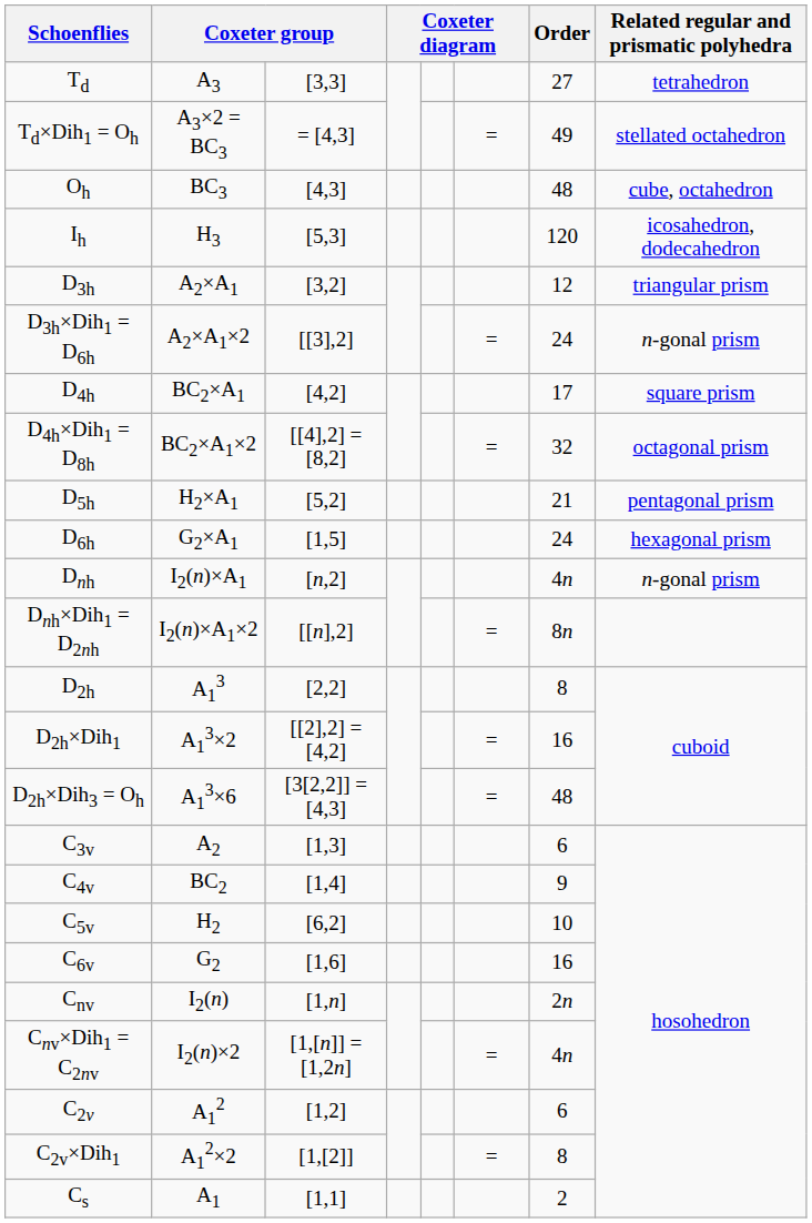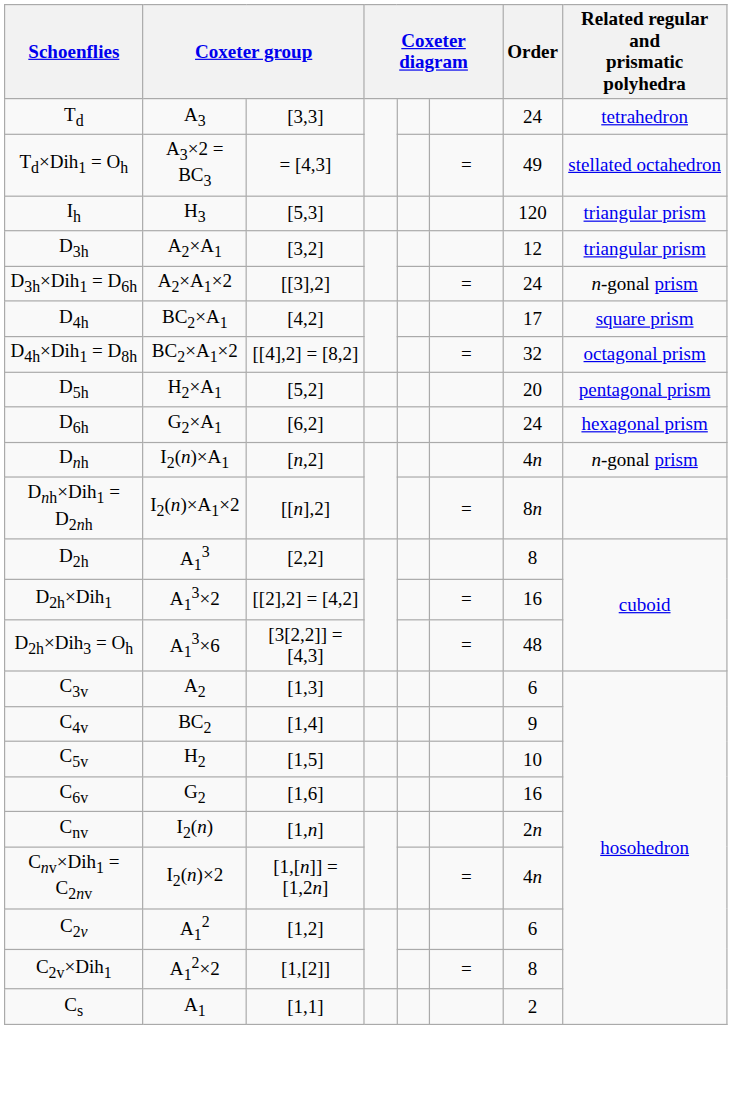 <table class=wikitable>
 <tr>
 <th><a href='#'>Schoenflies</a></th>
 <th colspan=2><a href='#'>Coxeter group</a></th>
 <th colspan=3><a href='#'>Coxeter diagram</a></th>
 <th>Order</th>
 <th>Related regular and <br>prismatic polyhedra</th>
 </tr>
 <tr align=center>
 <td>T<sub>d</sub></td>
 <td>A<sub>3</sub></td>
 <td>[3,3]</td>
 <td rowspan=2></td>
 <td></td>
 <td></td>
-<td>27</td>
+<td>24</td>
 <td><a href='#'>tetrahedron</a></td>
 </tr>
 <tr align=center>
 <td>T<sub>d</sub>×Dih<sub>1</sub> = O<sub>h</sub></td>
 <td>A<sub>3</sub>×2 = BC<sub>3</sub></td>
 <td> = [4,3]</td>
 <td></td>
 <td>= </td>
 <td>49</td>
 <td><a href='#'>stellated octahedron</a></td>
 </tr>
 <tr align=center>
-<td>O<sub>h</sub></td>
-<td>BC<sub>3</sub></td>
-<td>[4,3]</td>
-<td></td>
-<td></td>
-<td></td>
-<td>48</td>
-<td><a href='#'>cube</a>, <a href='#'>octahedron</a></td>
-</tr>
-<tr align=center>
 <td>I<sub>h</sub></td>
 <td>H<sub>3</sub></td>
 <td>[5,3]</td>
 <td></td>
 <td></td>
 <td></td>
 <td>120</td>
-<td><a href='#'>icosahedron</a>, <a href='#'>dodecahedron</a></td>
+<td><a href='#'>triangular prism</a></td>
 </tr>
 <tr align=center>
 <td>D<sub>3h</sub></td>
 <td>A<sub>2</sub>×A<sub>1</sub></td>
 <td>[3,2]</td>
 <td rowspan=2></td>
 <td></td>
 <td></td>
 <td>12</td>
 <td><a href='#'>triangular prism</a></td>
 </tr>
 <tr align=center>
 <td>D<sub>3h</sub>×Dih<sub>1</sub> = D<sub>6h</sub></td>
 <td>A<sub>2</sub>×A<sub>1</sub>×2</td>
 <td>[[3],2]</td>
 <td></td>
 <td>= </td>
 <td>24</td>
 <td><em>n</em>-gonal <a href='#'>prism</a></td>
 </tr>
 <tr align=center>
 <td>D<sub>4h</sub></td>
 <td>BC<sub>2</sub>×A<sub>1</sub></td>
 <td>[4,2]</td>
 <td rowspan=2></td>
 <td></td>
 <td></td>
 <td>17</td>
 <td><a href='#'>square prism</a></td>
 </tr>
 <tr align=center>
 <td>D<sub>4h</sub>×Dih<sub>1</sub> = D<sub>8h</sub></td>
 <td>BC<sub>2</sub>×A<sub>1</sub>×2</td>
 <td>[[4],2] = [8,2]</td>
 <td></td>
 <td>= </td>
 <td>32</td>
 <td><a href='#'>octagonal prism</a></td>
 </tr>
 <tr align=center>
 <td>D<sub>5h</sub></td>
 <td>H<sub>2</sub>×A<sub>1</sub></td>
 <td>[5,2]</td>
 <td></td>
 <td></td>
 <td></td>
-<td>21</td>
+<td>20</td>
 <td><a href='#'>pentagonal prism</a></td>
 </tr>
 <tr align=center>
 <td>D<sub>6h</sub></td>
 <td>G<sub>2</sub>×A<sub>1</sub></td>
-<td>[1,5]</td>
+<td>[6,2]</td>
 <td></td>
 <td></td>
 <td></td>
 <td>24</td>
 <td><a href='#'>hexagonal prism</a></td>
 </tr>
 <tr align=center>
 <td>D<sub><em>n</em>h</sub></td>
 <td>I<sub>2</sub>(<em>n</em>)×A<sub>1</sub></td>
 <td>[<em>n</em>,2]</td>
 <td rowspan=2></td>
 <td></td>
 <td></td>
 <td>4<em>n</em></td>
 <td><em>n</em>-gonal <a href='#'>prism</a></td>
 </tr>
 <tr align=center>
 <td>D<sub><em>n</em>h</sub>×Dih<sub>1</sub> = D<sub>2<em>n</em>h</sub></td>
 <td>I<sub>2</sub>(<em>n</em>)×A<sub>1</sub>×2</td>
 <td>[[<em>n</em>],2]</td>
 <td></td>
 <td>= </td>
 <td>8<em>n</em></td>
 </tr>
 <tr align=center>
 <td>D<sub>2h</sub></td>
 <td>A<sub>1</sub><sup>3</sup></td>
 <td>[2,2]</td>
 <td rowspan=3></td>
 <td></td>
 <td></td>
 <td>8</td>
 <td rowspan=3><a href='#'>cuboid</a></td>
 </tr>
 <tr align=center>
 <td>D<sub>2h</sub>×Dih<sub>1</sub></td>
 <td>A<sub>1</sub><sup>3</sup>×2</td>
 <td>[[2],2] = [4,2]</td>
 <td></td>
 <td>= </td>
 <td>16</td>
 </tr>
 <tr align=center>
 <td>D<sub>2h</sub>×Dih<sub>3</sub> = O<sub>h</sub></td>
 <td>A<sub>1</sub><sup>3</sup>×6</td>
 <td>[3[2,2]] = [4,3]</td>
 <td></td>
 <td>= </td>
 <td>48</td>
 </tr>
 <tr align=center>
 <td>C<sub>3v</sub></td>
 <td>A<sub>2</sub></td>
 <td>[1,3]</td>
 <td></td>
 <td></td>
 <td></td>
 <td>6</td>
 <td rowspan=9><a href='#'>hosohedron</a></td>
 </tr>
 <tr align=center>
 <td>C<sub>4v</sub></td>
 <td>BC<sub>2</sub></td>
 <td>[1,4]</td>
 <td></td>
 <td></td>
 <td></td>
 <td>9</td>
 </tr>
 <tr align=center>
 <td>C<sub>5v</sub></td>
 <td>H<sub>2</sub></td>
-<td>[6,2]</td>
+<td>[1,5]</td>
 <td></td>
 <td></td>
 <td></td>
 <td>10</td>
 </tr>
 <tr align=center>
 <td>C<sub>6v</sub></td>
 <td>G<sub>2</sub></td>
 <td>[1,6]</td>
 <td></td>
 <td></td>
 <td></td>
 <td>16</td>
 </tr>
 <tr align=center>
 <td>C<sub>nv</sub></td>
 <td>I<sub>2</sub>(<em>n</em>)</td>
 <td>[1,<em>n</em>]</td>
 <td rowspan=2></td>
 <td></td>
 <td></td>
 <td>2<em>n</em></td>
 </tr>
 <tr align=center>
 <td>C<sub><em>n</em>v</sub>×Dih<sub>1</sub> = C<sub>2<em>n</em>v</sub></td>
 <td>I<sub>2</sub>(<em>n</em>)×2</td>
 <td>[1,[<em>n</em>]] = [1,2<em>n</em>]</td>
 <td></td>
 <td>= </td>
 <td>4<em>n</em></td>
 </tr>
 <tr align=center>
 <td>C<sub>2<em>v</em></sub></td>
 <td>A<sub>1</sub><sup>2</sup></td>
 <td>[1,2]</td>
 <td rowspan=2></td>
 <td></td>
 <td></td>
 <td>6</td>
 </tr>
 <tr align=center>
 <td>C<sub>2v</sub>×Dih<sub>1</sub></td>
 <td>A<sub>1</sub><sup>2</sup>×2</td>
 <td>[1,[2]]</td>
 <td></td>
 <td>= </td>
 <td>8</td>
 </tr>
 <tr align=center>
 <td>C<sub>s</sub></td>
 <td>A<sub>1</sub></td>
 <td>[1,1]</td>
 <td></td>
 <td></td>
 <td></td>
 <td>2</td>
 </tr>
 </table>
